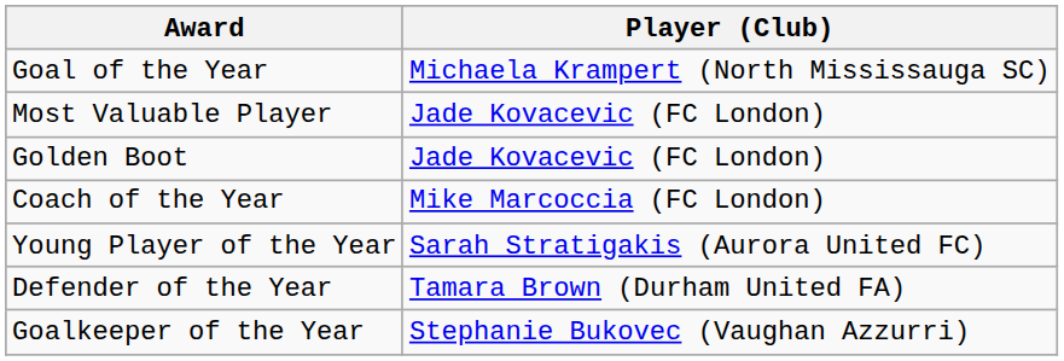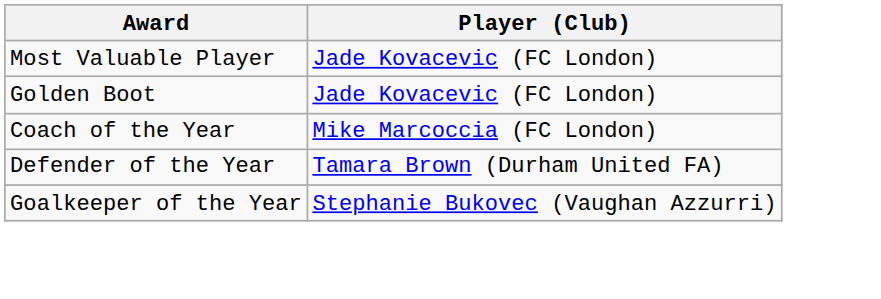 <table class="wikitable">
 <tr>
 <th>Award </th>
 <th>Player (Club)</th>
-</tr>
-<tr>
-<td>Goal of the Year</td>
-<td><a href='#'>Michaela Krampert</a> (North Mississauga SC)</td>
 </tr>
 <tr>
 <td>Most Valuable Player</td>
 <td><a href='#'>Jade Kovacevic</a> (FC London)</td>
 </tr>
 <tr>
 <td>Golden Boot</td>
 <td><a href='#'>Jade Kovacevic</a> (FC London)</td>
 </tr>
 <tr>
 <td>Coach of the Year</td>
 <td><a href='#'>Mike Marcoccia</a> (FC London)</td>
 </tr>
 <tr>
-<td>Young Player of the Year</td>
-<td><a href='#'>Sarah Stratigakis</a> (Aurora United FC)</td>
-</tr>
-<tr>
 <td>Defender of the Year</td>
 <td><a href='#'>Tamara Brown</a> (Durham United FA)</td>
 </tr>
 <tr>
 <td>Goalkeeper of the Year</td>
 <td><a href='#'>Stephanie Bukovec</a> (Vaughan Azzurri)</td>
 </tr>
 </table>
